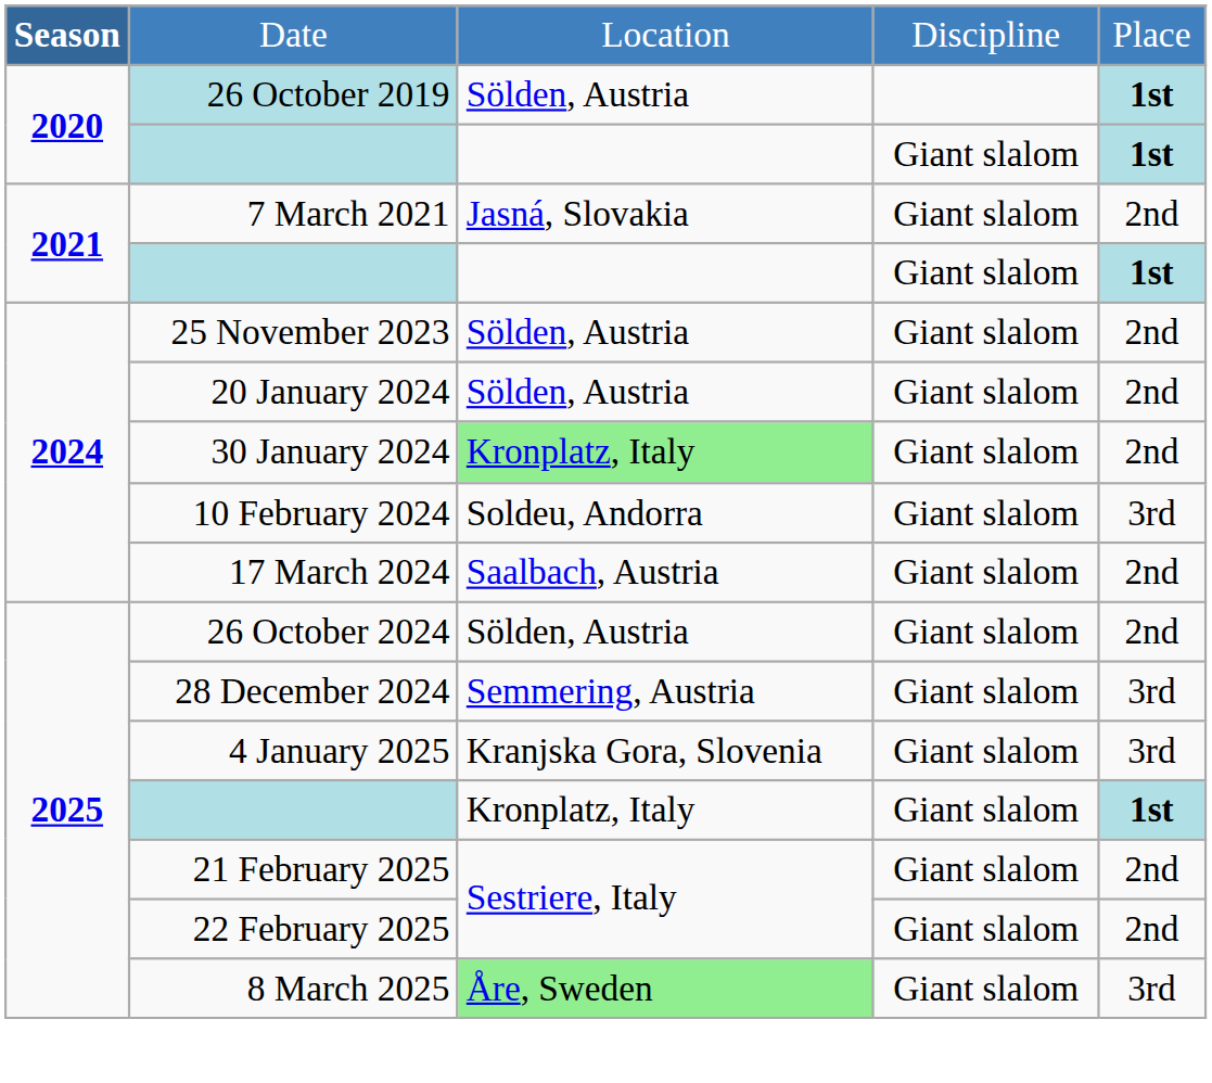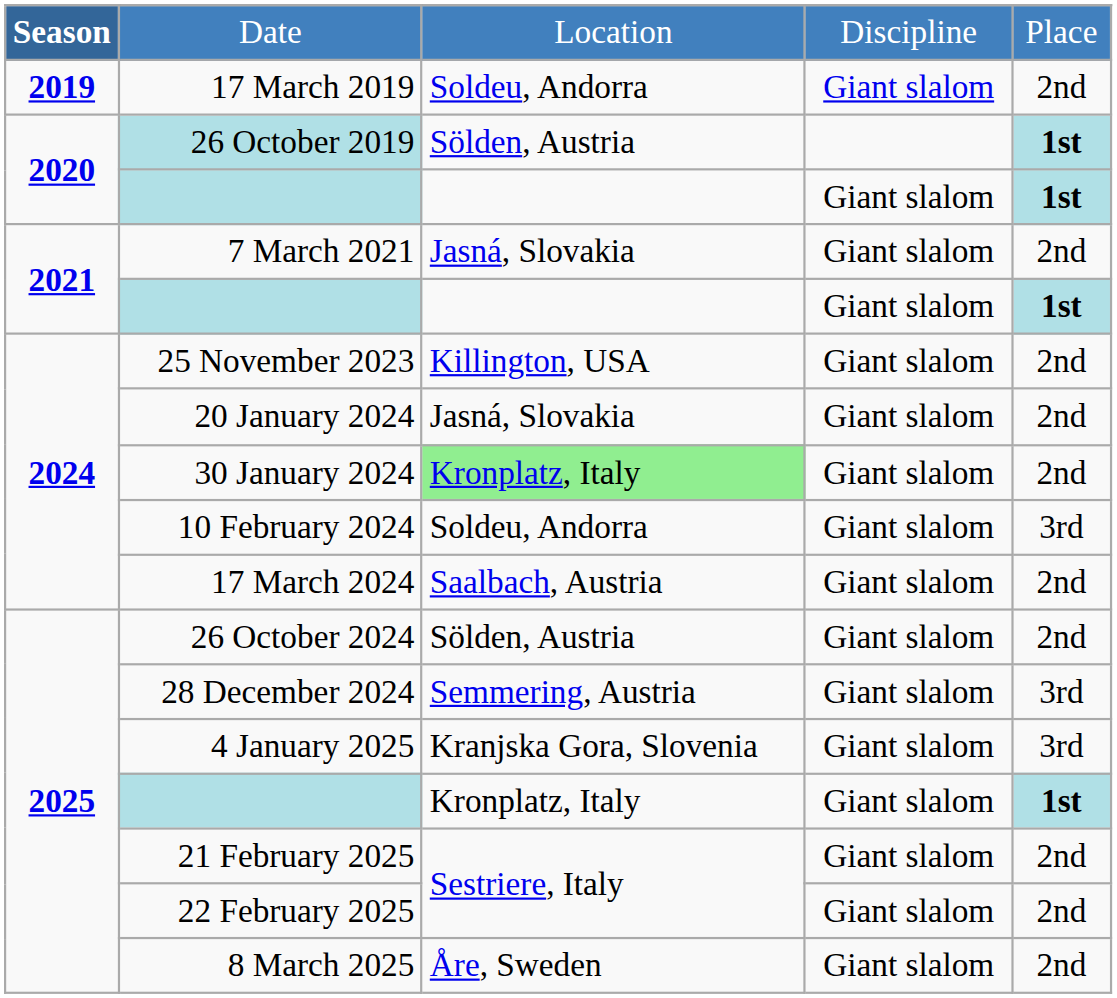 <table class="wikitable" style="font-size:95%; text-align:center; border:gray solid 1px; width:40%;">
 <tr style="background:#369; color:white;">
 <td rowspan="2" colspan="1" width="5%"><strong>Season</strong></td>
 </tr>
 <tr style="background-color:#4180be; color:white;">
 <td>Date</td>
 <td>Location</td>
 <td>Discipline</td>
 <td>Place</td>
+</tr>
+<tr>
+<td><strong><a href='#'>2019</a></strong></td>
+<td align=right>17 March 2019</td>
+<td align=left> <a href='#'>Soldeu</a>, Andorra</td>
+<td><a href='#'>Giant slalom</a></td>
+<td>2nd</td>
 </tr>
 <tr>
 <td rowspan=2><strong><a href='#'>2020</a></strong></td>
 <td align=right bgcolor="#BOEOE6">26 October 2019</td>
 <td align=left> <a href='#'>Sölden</a>, Austria</td>
 <td></td>
 <td bgcolor="#BOEOE6"><strong>1st</strong></td>
 </tr>
 <tr>
 <td align=right bgcolor="#BOEOE6"></td>
 <td align=left></td>
 <td>Giant slalom</td>
 <td bgcolor="#BOEOE6"><strong>1st</strong></td>
 </tr>
 <tr>
 <td rowspan=2><strong><a href='#'>2021</a></strong></td>
 <td align=right>7 March 2021</td>
 <td align=left> <a href='#'>Jasná</a>, Slovakia</td>
 <td>Giant slalom</td>
 <td>2nd</td>
 </tr>
 <tr>
 <td align=right bgcolor="#BOEOE6"></td>
 <td align=left></td>
 <td>Giant slalom</td>
 <td bgcolor="#BOEOE6"><strong>1st</strong></td>
 </tr>
 <tr>
 <td rowspan=5><strong><a href='#'>2024</a></strong></td>
 <td align=right>25 November 2023</td>
-<td align=left> <a href='#'>Sölden</a>, Austria</td>
+<td align=left> <a href='#'>Killington</a>, USA</td>
 <td>Giant slalom</td>
 <td>2nd</td>
 </tr>
 <tr>
 <td align=right>20 January 2024</td>
-<td align=left> <a href='#'>Sölden</a>, Austria</td>
+<td align=left> Jasná, Slovakia</td>
 <td>Giant slalom</td>
 <td>2nd</td>
 </tr>
 <tr>
 <td align=right>30 January 2024</td>
 <td align=left style="background: lightgreen;"> <a href='#'>Kronplatz</a>, Italy</td>
 <td>Giant slalom</td>
 <td>2nd</td>
 </tr>
 <tr>
 <td align=right>10 February 2024</td>
 <td align=left> Soldeu, Andorra</td>
 <td>Giant slalom</td>
 <td>3rd</td>
 </tr>
 <tr>
 <td align=right>17 March 2024</td>
 <td align=left> <a href='#'>Saalbach</a>, Austria</td>
 <td>Giant slalom</td>
 <td>2nd</td>
 </tr>
 <tr>
 <td rowspan=7><strong><a href='#'>2025</a></strong></td>
 <td align=right>26 October 2024</td>
 <td align=left> Sölden, Austria</td>
 <td>Giant slalom</td>
 <td>2nd</td>
 </tr>
 <tr>
 <td align=right>28 December 2024</td>
 <td align=left> <a href='#'>Semmering</a>, Austria</td>
 <td>Giant slalom</td>
 <td>3rd</td>
 </tr>
 <tr>
 <td align=right>4 January 2025</td>
 <td align=left> Kranjska Gora, Slovenia</td>
 <td>Giant slalom</td>
 <td>3rd</td>
 </tr>
 <tr>
 <td align=right bgcolor="#BOEOE6"></td>
 <td align=left> Kronplatz, Italy</td>
 <td>Giant slalom</td>
 <td bgcolor="#BOEOE6"><strong>1st</strong></td>
 </tr>
 <tr>
 <td align=right>21 February 2025</td>
 <td align=left rowspan=2> <a href='#'>Sestriere</a>, Italy</td>
 <td>Giant slalom</td>
 <td>2nd</td>
 </tr>
 <tr>
 <td align=right>22 February 2025</td>
 <td>Giant slalom</td>
 <td>2nd</td>
 </tr>
 <tr>
 <td align=right>8 March 2025</td>
-<td align=left style="background: lightgreen;"> <a href='#'>Åre</a>, Sweden</td>
+<td align=left> <a href='#'>Åre</a>, Sweden</td>
 <td>Giant slalom</td>
-<td>3rd</td>
+<td>2nd</td>
 </tr>
 </table>
